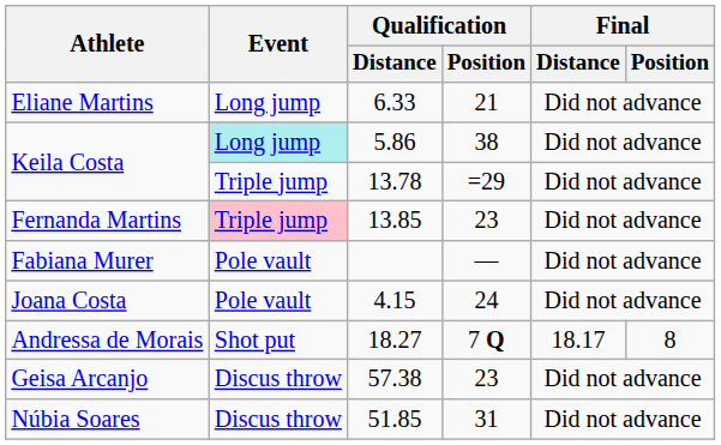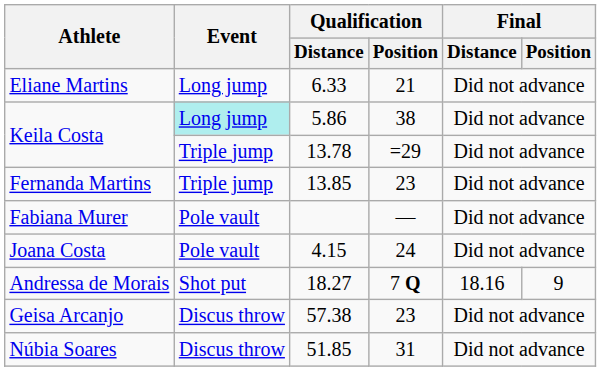 <table class=wikitable style="font-size:90%">
 <tr>
 <th rowspan="2">Athlete</th>
 <th rowspan="2">Event</th>
 <th colspan="2">Qualification</th>
 <th colspan="2">Final</th>
 </tr>
 <tr style="font-size:95%">
 <th>Distance</th>
 <th>Position</th>
 <th>Distance</th>
 <th>Position</th>
 </tr>
 <tr align=center>
 <td align=left><a href='#'>Eliane Martins</a></td>
 <td align=left><a href='#'>Long jump</a></td>
 <td>6.33</td>
 <td>21</td>
 <td colspan=2>Did not advance</td>
 </tr>
 <tr align=center>
 <td align=left rowspan=2><a href='#'>Keila Costa</a></td>
 <td align=left style="background: paleturquoise;"><a href='#'>Long jump</a></td>
 <td>5.86</td>
 <td>38</td>
 <td colspan=2>Did not advance</td>
 </tr>
 <tr align=center>
 <td align=left><a href='#'>Triple jump</a></td>
 <td>13.78</td>
 <td>=29</td>
 <td colspan=2>Did not advance</td>
 </tr>
 <tr align=center>
 <td align=left><a href='#'>Fernanda Martins</a></td>
-<td align=left style="background: pink;"><a href='#'>Triple jump</a></td>
+<td align=left><a href='#'>Triple jump</a></td>
 <td>13.85</td>
 <td>23</td>
 <td colspan=2>Did not advance</td>
 </tr>
 <tr align=center>
 <td align=left><a href='#'>Fabiana Murer</a></td>
 <td align=left><a href='#'>Pole vault</a></td>
 <td></td>
 <td>—</td>
 <td colspan=2>Did not advance</td>
 </tr>
 <tr align=center>
 <td align=left><a href='#'>Joana Costa</a></td>
 <td align=left><a href='#'>Pole vault</a></td>
 <td>4.15</td>
 <td>24</td>
 <td colspan=2>Did not advance</td>
 </tr>
 <tr align=center>
 <td align=left><a href='#'>Andressa de Morais</a></td>
 <td align=left><a href='#'>Shot put</a></td>
 <td>18.27</td>
 <td>7 <strong>Q</strong></td>
-<td>18.17</td>
-<td>8</td>
+<td>18.16</td>
+<td>9</td>
 </tr>
 <tr align=center>
 <td align=left><a href='#'>Geisa Arcanjo</a></td>
 <td align=left><a href='#'>Discus throw</a></td>
 <td>57.38</td>
 <td>23</td>
 <td colspan=2>Did not advance</td>
 </tr>
 <tr align=center>
 <td align=left><a href='#'>Núbia Soares</a></td>
 <td align=left><a href='#'>Discus throw</a></td>
 <td>51.85</td>
 <td>31</td>
 <td colspan=2>Did not advance</td>
 </tr>
 </table>
